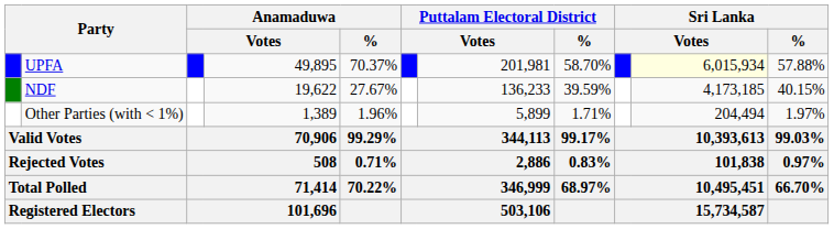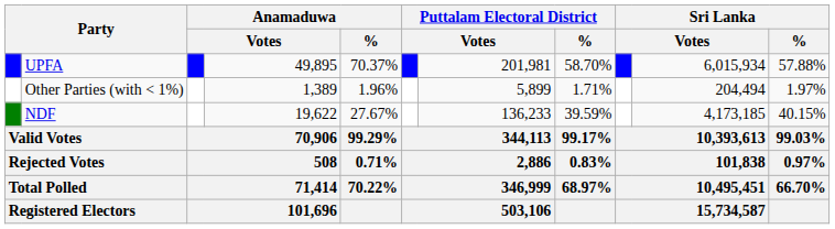 <table class="wikitable">
 <tr>
 <th colspan="2" width="144px"rowspan="2">Party</th>
 <th colspan="3" width="216px">Anamaduwa</th>
 <th colspan="3" width="216px"><a href='#'>Puttalam Electoral District</a></th>
 <th colspan="3" width="216px">Sri Lanka</th>
 </tr>
 <tr>
 <th colspan="2" width="144px">Votes</th>
 <th>%</th>
 <th colspan="2" width="144px">Votes</th>
 <th>%</th>
 <th colspan="2" width="144px">Votes</th>
 <th>%</th>
 </tr>
 <tr>
 <td style="background-color:blue;" width="10px"></td>
 <td style="text-align:left;"><a href='#'>UPFA</a></td>
 <td style="background-color:blue;" width="10px"></td>
 <td style="text-align:right;">49,895</td>
 <td style="text-align:right;">70.37%</td>
 <td style="background-color:blue;" width="10px"></td>
 <td style="text-align:right;">201,981</td>
 <td style="text-align:right;">58.70%</td>
 <td style="background-color:blue;" width="10px"></td>
-<td style="background: lightyellow; text-align:right;">6,015,934</td>
+<td style="text-align:right;">6,015,934</td>
 <td style="text-align:right;">57.88%</td>
+</tr>
+<tr>
+<td style="background-color:white;" width="10px"></td>
+<td style="text-align:left;">Other Parties (with < 1%)</td>
+<td style="background-color:white;" width="10px"></td>
+<td style="text-align:right;">1,389</td>
+<td style="text-align:right;">1.96%</td>
+<td style="background-color:white;" width="10px"></td>
+<td style="text-align:right;">5,899</td>
+<td style="text-align:right;">1.71%</td>
+<td style="background-color:white;" width="10px"></td>
+<td style="text-align:right;">204,494</td>
+<td style="text-align:right;">1.97%</td>
 </tr>
 <tr>
 <td style="background-color:green;" width="10px"></td>
 <td style="text-align:left;"><a href='#'>NDF</a></td>
 <td style="background-color:white;" width="10px"></td>
 <td style="text-align:right;">19,622</td>
 <td style="text-align:right;">27.67%</td>
 <td style="background-color:white;" width="10px"></td>
 <td style="text-align:right;">136,233</td>
 <td style="text-align:right;">39.59%</td>
 <td style="background-color:white;" width="10px"></td>
 <td style="text-align:right;">4,173,185</td>
 <td style="text-align:right;">40.15%</td>
-</tr>
-<tr>
-<td style="background-color:white;" width="10px"></td>
-<td style="text-align:left;">Other Parties (with < 1%)</td>
-<td style="background-color:white;" width="10px"></td>
-<td style="text-align:right;">1,389</td>
-<td style="text-align:right;">1.96%</td>
-<td style="background-color:white;" width="10px"></td>
-<td style="text-align:right;">5,899</td>
-<td style="text-align:right;">1.71%</td>
-<td style="background-color:white;" width="10px"></td>
-<td style="text-align:right;">204,494</td>
-<td style="text-align:right;">1.97%</td>
 </tr>
 <tr>
 <th colspan="2" width="144px"style="text-align:left;">Valid Votes</th>
 <th style="text-align:right;"colspan="2" width="144px">70,906</th>
 <th style="text-align:right;">99.29%</th>
 <th style="text-align:right;"colspan="2" width="144px">344,113</th>
 <th style="text-align:right;">99.17%</th>
 <th style="text-align:right;"colspan="2" width="144px">10,393,613</th>
 <th style="text-align:right;">99.03%</th>
 </tr>
 <tr>
 <th colspan="2" width="144px"style="text-align:left;">Rejected Votes</th>
 <th style="text-align:right;"colspan="2" width="144px">508</th>
 <th style="text-align:right;">0.71%</th>
 <th style="text-align:right;"colspan="2" width="144px">2,886</th>
 <th style="text-align:right;">0.83%</th>
 <th style="text-align:right;"colspan="2" width="144px">101,838</th>
 <th style="text-align:right;">0.97%</th>
 </tr>
 <tr>
 <th colspan="2" width="144px"style="text-align:left;">Total Polled</th>
 <th style="text-align:right;"colspan="2" width="144px">71,414</th>
 <th style="text-align:right;">70.22%</th>
 <th style="text-align:right;"colspan="2" width="144px">346,999</th>
 <th style="text-align:right;">68.97%</th>
 <th style="text-align:right;"colspan="2" width="144px">10,495,451</th>
 <th style="text-align:right;">66.70%</th>
 </tr>
 <tr>
 <th colspan="2" width="144px"style="text-align:left;">Registered Electors</th>
 <th style="text-align:right;"colspan="2" width="144px">101,696</th>
 <th></th>
 <th style="text-align:right;"colspan="2" width="144px">503,106</th>
 <th></th>
 <th style="text-align:right;"colspan="2" width="144px">15,734,587</th>
 <th></th>
 </tr>
 </table>
